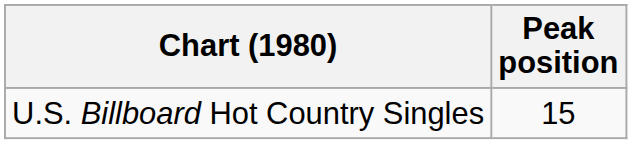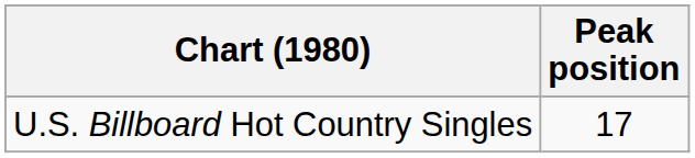 <table class="wikitable">
 <tr>
 <th align="left">Chart (1980)</th>
 <th align="center">Peak<br>position</th>
 </tr>
 <tr>
 <td align="left">U.S. <em>Billboard</em> Hot Country Singles</td>
-<td align="center">15</td>
+<td align="center">17</td>
 </tr>
 </table>
